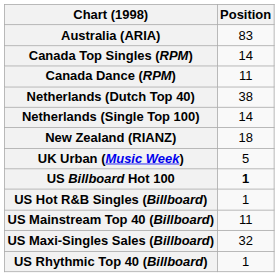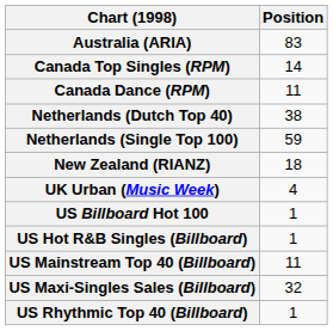 <table class="wikitable plainrowheaders sortable" style="text-align:center">
 <tr>
 <th scope="col">Chart (1998)</th>
 <th scope="col">Position</th>
 </tr>
 <tr>
 <th scope="row">Australia (ARIA)</th>
 <td>83</td>
 </tr>
 <tr>
 <th scope="row">Canada Top Singles (<em>RPM</em>)</th>
 <td>14</td>
 </tr>
 <tr>
 <th scope="row">Canada Dance (<em>RPM</em>)</th>
 <td>11</td>
 </tr>
 <tr>
 <th scope="row">Netherlands (Dutch Top 40)</th>
 <td>38</td>
 </tr>
 <tr>
 <th scope="row">Netherlands (Single Top 100)</th>
-<td>14</td>
+<td>59</td>
 </tr>
 <tr>
 <th scope="row">New Zealand (RIANZ)</th>
 <td>18</td>
 </tr>
 <tr>
 <th scope="row">UK Urban (<em><a href='#'>Music Week</a></em>)</th>
-<td>5</td>
+<td>4</td>
 </tr>
 <tr>
 <th scope="row">US <em>Billboard</em> Hot 100</th>
-<td><strong>1</strong></td>
+<td>1</td>
 </tr>
 <tr>
 <th scope="row">US Hot R&B Singles (<em>Billboard</em>)</th>
 <td>1</td>
 </tr>
 <tr>
 <th scope="row">US Mainstream Top 40 (<em>Billboard</em>)</th>
 <td>11</td>
 </tr>
 <tr>
 <th scope="row">US Maxi-Singles Sales (<em>Billboard</em>)</th>
 <td>32</td>
 </tr>
 <tr>
 <th scope="row">US Rhythmic Top 40 (<em>Billboard</em>)</th>
 <td>1</td>
 </tr>
 </table>
